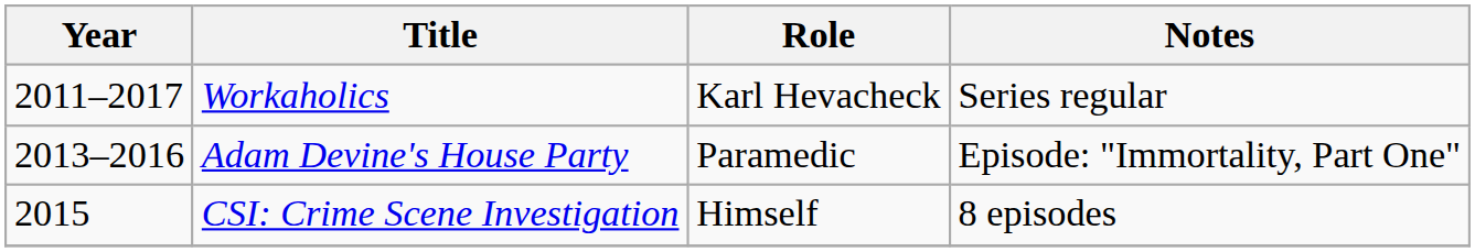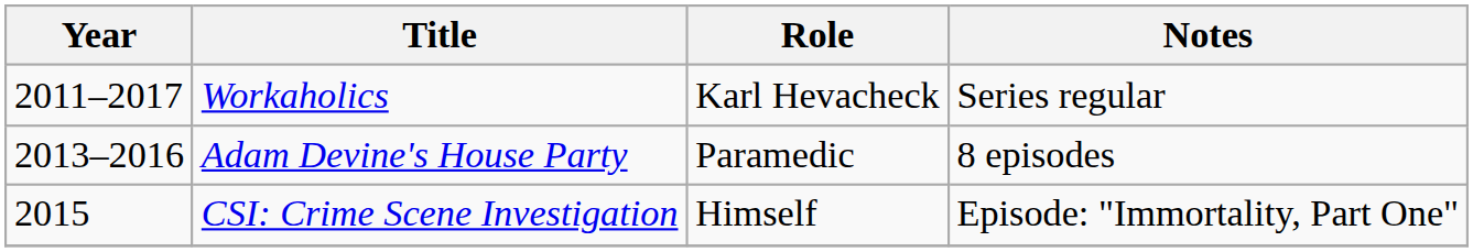 <table class="wikitable">
 <tr>
 <th>Year</th>
 <th>Title</th>
 <th>Role</th>
 <th>Notes</th>
 </tr>
 <tr>
 <td>2011–2017</td>
 <td><em><a href='#'>Workaholics</a></em></td>
 <td>Karl Hevacheck</td>
 <td>Series regular</td>
 </tr>
 <tr>
 <td>2013–2016</td>
 <td><em><a href='#'>Adam Devine's House Party</a></em></td>
 <td>Paramedic</td>
-<td>Episode: "Immortality, Part One"</td>
+<td>8 episodes</td>
 </tr>
 <tr>
 <td>2015</td>
 <td><em><a href='#'>CSI: Crime Scene Investigation</a></em></td>
 <td>Himself</td>
-<td>8 episodes</td>
+<td>Episode: "Immortality, Part One"</td>
 </tr>
 <tr>
 </tr>
 </table>
